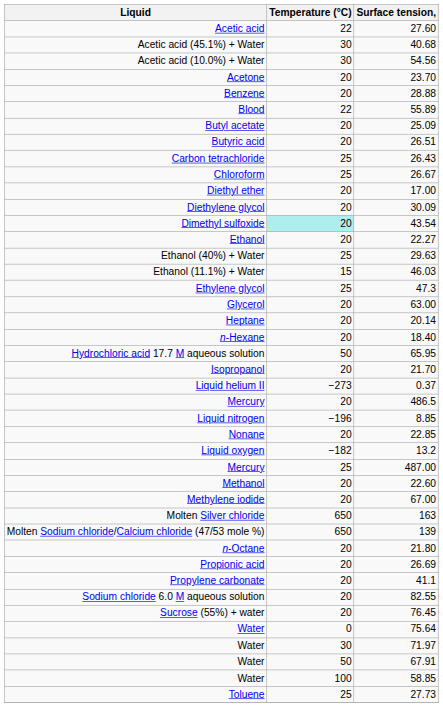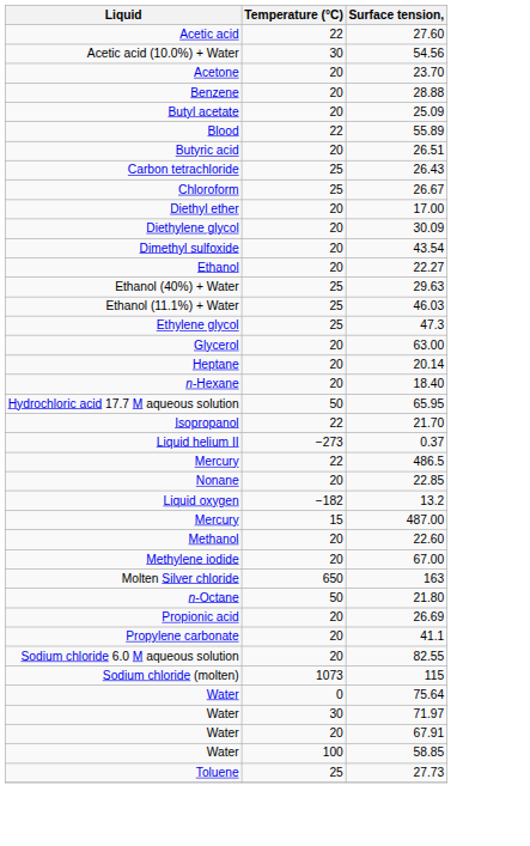 <table class="wikitable sortable" style="margin:0; text-align: right;">
 <tr>
 <th>Liquid</th>
 <th>Temperature (°C)</th>
 <th>Surface tension, </th>
 </tr>
 <tr>
 <td><a href='#'>Acetic acid</a></td>
 <td>22</td>
 <td>27.60</td>
-</tr>
-<tr>
-<td>Acetic acid (45.1%) + Water</td>
-<td>30</td>
-<td>40.68</td>
 </tr>
 <tr>
 <td>Acetic acid (10.0%) + Water</td>
 <td>30</td>
 <td>54.56</td>
 </tr>
 <tr>
 <td><a href='#'>Acetone</a></td>
 <td>20</td>
 <td>23.70</td>
 </tr>
 <tr>
 <td><a href='#'>Benzene</a></td>
 <td>20</td>
 <td>28.88</td>
 </tr>
 <tr>
+<td><a href='#'>Butyl acetate</a></td>
+<td>20</td>
+<td>25.09</td>
+</tr>
+<tr>
 <td><a href='#'>Blood</a></td>
 <td>22</td>
 <td>55.89</td>
-</tr>
-<tr>
-<td><a href='#'>Butyl acetate</a></td>
-<td>20</td>
-<td>25.09</td>
 </tr>
 <tr>
 <td><a href='#'>Butyric acid</a></td>
 <td>20</td>
 <td>26.51</td>
 </tr>
 <tr>
 <td><a href='#'>Carbon tetrachloride</a></td>
 <td>25</td>
 <td>26.43</td>
 </tr>
 <tr>
 <td><a href='#'>Chloroform</a></td>
 <td>25</td>
 <td>26.67</td>
 </tr>
 <tr>
 <td><a href='#'>Diethyl ether</a></td>
 <td>20</td>
 <td>17.00</td>
 </tr>
 <tr>
 <td><a href='#'>Diethylene glycol</a></td>
 <td>20</td>
 <td>30.09</td>
 </tr>
 <tr>
 <td><a href='#'>Dimethyl sulfoxide</a></td>
-<td style="background: paleturquoise;">20</td>
+<td>20</td>
 <td>43.54</td>
 </tr>
 <tr>
 <td><a href='#'>Ethanol</a></td>
 <td>20</td>
 <td>22.27</td>
 </tr>
 <tr>
 <td>Ethanol (40%) + Water</td>
 <td>25</td>
 <td>29.63</td>
 </tr>
 <tr>
 <td>Ethanol (11.1%) + Water</td>
-<td>15</td>
+<td>25</td>
 <td>46.03</td>
 </tr>
 <tr>
 <td><a href='#'>Ethylene glycol</a></td>
 <td>25</td>
 <td>47.3</td>
 </tr>
 <tr>
 <td><a href='#'>Glycerol</a></td>
 <td>20</td>
 <td>63.00</td>
 </tr>
 <tr>
 <td><a href='#'>Heptane</a></td>
 <td>20</td>
 <td>20.14</td>
 </tr>
 <tr>
 <td><a href='#'><em>n</em>-Hexane</a></td>
 <td>20</td>
 <td>18.40</td>
 </tr>
 <tr>
 <td><a href='#'>Hydrochloric acid</a> 17.7 <a href='#'>M</a> aqueous solution</td>
 <td>50</td>
 <td>65.95</td>
 </tr>
 <tr>
 <td><a href='#'>Isopropanol</a></td>
-<td>20</td>
+<td>22</td>
 <td>21.70</td>
 </tr>
 <tr>
 <td><a href='#'>Liquid helium II</a></td>
 <td>−273</td>
 <td>0.37</td>
 </tr>
 <tr>
 <td><a href='#'>Mercury</a></td>
-<td>20</td>
+<td>22</td>
 <td>486.5</td>
-</tr>
-<tr>
-<td><a href='#'>Liquid nitrogen</a></td>
-<td>−196</td>
-<td>8.85</td>
 </tr>
 <tr>
 <td><a href='#'>Nonane</a></td>
 <td>20</td>
 <td>22.85</td>
 </tr>
 <tr>
 <td><a href='#'>Liquid oxygen</a></td>
 <td>−182</td>
 <td>13.2</td>
 </tr>
 <tr>
 <td><a href='#'>Mercury</a></td>
-<td>25</td>
+<td>15</td>
 <td>487.00</td>
 </tr>
 <tr>
 <td><a href='#'>Methanol</a></td>
 <td>20</td>
 <td>22.60</td>
 </tr>
 <tr>
 <td><a href='#'>Methylene iodide</a></td>
 <td>20</td>
 <td>67.00</td>
 </tr>
 <tr>
 <td>Molten <a href='#'>Silver chloride</a></td>
 <td>650</td>
 <td>163</td>
 </tr>
 <tr>
-<td>Molten <a href='#'>Sodium chloride</a>/<a href='#'>Calcium chloride</a> (47/53 mole %)</td>
-<td>650</td>
-<td>139</td>
-</tr>
-<tr>
 <td><a href='#'><em>n</em>-Octane</a></td>
-<td>20</td>
+<td>50</td>
 <td>21.80</td>
 </tr>
 <tr>
 <td><a href='#'>Propionic acid</a></td>
 <td>20</td>
 <td>26.69</td>
 </tr>
 <tr>
 <td><a href='#'>Propylene carbonate</a></td>
 <td>20</td>
 <td>41.1</td>
 </tr>
 <tr>
 <td><a href='#'>Sodium chloride</a> 6.0 <a href='#'>M</a> aqueous solution</td>
 <td>20</td>
 <td>82.55</td>
 </tr>
 <tr>
-<td><a href='#'>Sucrose</a> (55%) + water</td>
-<td>20</td>
-<td>76.45</td>
+<td><a href='#'>Sodium chloride</a> (molten)</td>
+<td>1073</td>
+<td>115</td>
 </tr>
 <tr>
 <td><a href='#'>Water</a></td>
 <td>0</td>
 <td>75.64</td>
 </tr>
 <tr>
 <td>Water</td>
 <td>30</td>
 <td>71.97</td>
 </tr>
 <tr>
 <td>Water</td>
-<td>50</td>
+<td>20</td>
 <td>67.91</td>
 </tr>
 <tr>
 <td>Water</td>
 <td>100</td>
 <td>58.85</td>
 </tr>
 <tr>
 <td><a href='#'>Toluene</a></td>
 <td>25</td>
 <td>27.73</td>
 </tr>
 <tr>
 </tr>
 </table>
